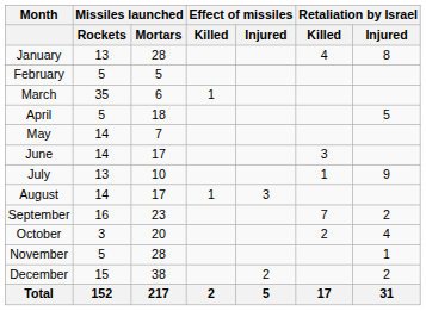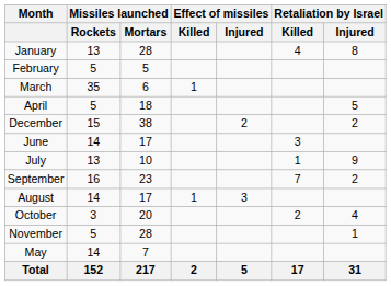 <table class="wikitable" style="text-align:center;">
 <tr>
 <th>Month</th>
 <th colspan=2>Missiles launched</th>
 <th colspan=2>Effect of missiles</th>
 <th colspan=2>Retaliation by Israel</th>
 </tr>
 <tr>
 <th></th>
 <th>Rockets</th>
 <th>Mortars</th>
 <th>Killed</th>
 <th>Injured</th>
 <th>Killed</th>
 <th>Injured</th>
 </tr>
 <tr>
 <td>January</td>
 <td>13</td>
 <td>28</td>
 <td></td>
 <td></td>
 <td>4</td>
 <td>8</td>
 </tr>
 <tr>
 <td>February</td>
 <td>5</td>
 <td>5</td>
 <td></td>
 <td></td>
 <td></td>
 <td></td>
 </tr>
 <tr>
 <td>March</td>
 <td>35</td>
 <td>6</td>
 <td>1</td>
 <td></td>
 <td></td>
 <td></td>
 </tr>
 <tr>
 <td>April</td>
 <td>5</td>
 <td>18</td>
 <td></td>
 <td></td>
 <td></td>
 <td>5</td>
 </tr>
 <tr>
-<td>May</td>
-<td>14</td>
-<td>7</td>
+<td>December</td>
+<td>15</td>
+<td>38</td>
 <td></td>
+<td>2</td>
 <td></td>
-<td></td>
-<td></td>
+<td>2</td>
 </tr>
 <tr>
 <td>June</td>
 <td>14</td>
 <td>17</td>
 <td></td>
 <td></td>
 <td>3</td>
 <td></td>
 </tr>
 <tr>
 <td>July</td>
 <td>13</td>
 <td>10</td>
 <td></td>
 <td></td>
 <td>1</td>
 <td>9</td>
 </tr>
 <tr>
+<td>September</td>
+<td>16</td>
+<td>23</td>
+<td></td>
+<td></td>
+<td>7</td>
+<td>2</td>
+</tr>
+<tr>
 <td>August</td>
 <td>14</td>
 <td>17</td>
 <td>1</td>
 <td>3</td>
 <td></td>
 <td></td>
-</tr>
-<tr>
-<td>September</td>
-<td>16</td>
-<td>23</td>
-<td></td>
-<td></td>
-<td>7</td>
-<td>2</td>
 </tr>
 <tr>
 <td>October</td>
 <td>3</td>
 <td>20</td>
 <td></td>
 <td></td>
 <td>2</td>
 <td>4</td>
 </tr>
 <tr>
 <td>November</td>
 <td>5</td>
 <td>28</td>
 <td></td>
 <td></td>
 <td></td>
 <td>1</td>
 </tr>
 <tr>
-<td>December</td>
-<td>15</td>
-<td>38</td>
+<td>May</td>
+<td>14</td>
+<td>7</td>
 <td></td>
-<td>2</td>
 <td></td>
-<td>2</td>
+<td></td>
+<td></td>
 </tr>
 <tr>
 <th>Total</th>
 <th>152</th>
 <th>217</th>
 <th>2</th>
 <th>5</th>
 <th>17</th>
 <th>31</th>
 </tr>
 </table>
